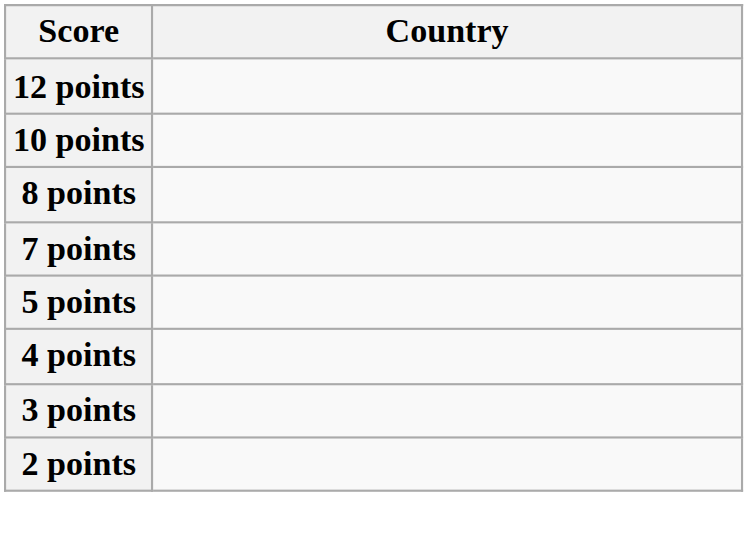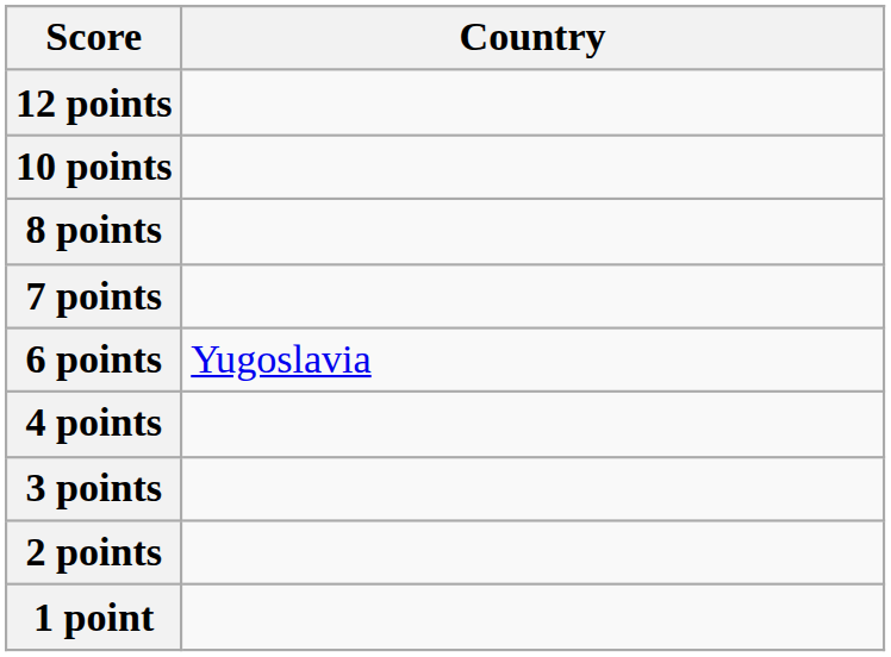 <table class="wikitable">
 <tr>
 </tr>
 <tr>
 <th scope="col" width="20%">Score</th>
 <th scope="col">Country</th>
 </tr>
 <tr>
 <th scope="row">12 points</th>
 <td></td>
 </tr>
 <tr>
 <th scope="row">10 points</th>
 <td></td>
 </tr>
 <tr>
 <th scope="row">8 points</th>
 <td></td>
 </tr>
 <tr>
 <th scope="row">7 points</th>
 <td></td>
 </tr>
 <tr>
-<th scope="row">5 points</th>
-<td></td>
+<th scope="row">6 points</th>
+<td> <a href='#'>Yugoslavia</a></td>
 </tr>
 <tr>
 <th scope="row">4 points</th>
 <td></td>
 </tr>
 <tr>
 <th scope="row">3 points</th>
 <td></td>
 </tr>
 <tr>
 <th scope="row">2 points</th>
 <td></td>
 </tr>
+<tr>
+<th scope="row">1 point</th>
+<td></td>
+</tr>
 </table>
